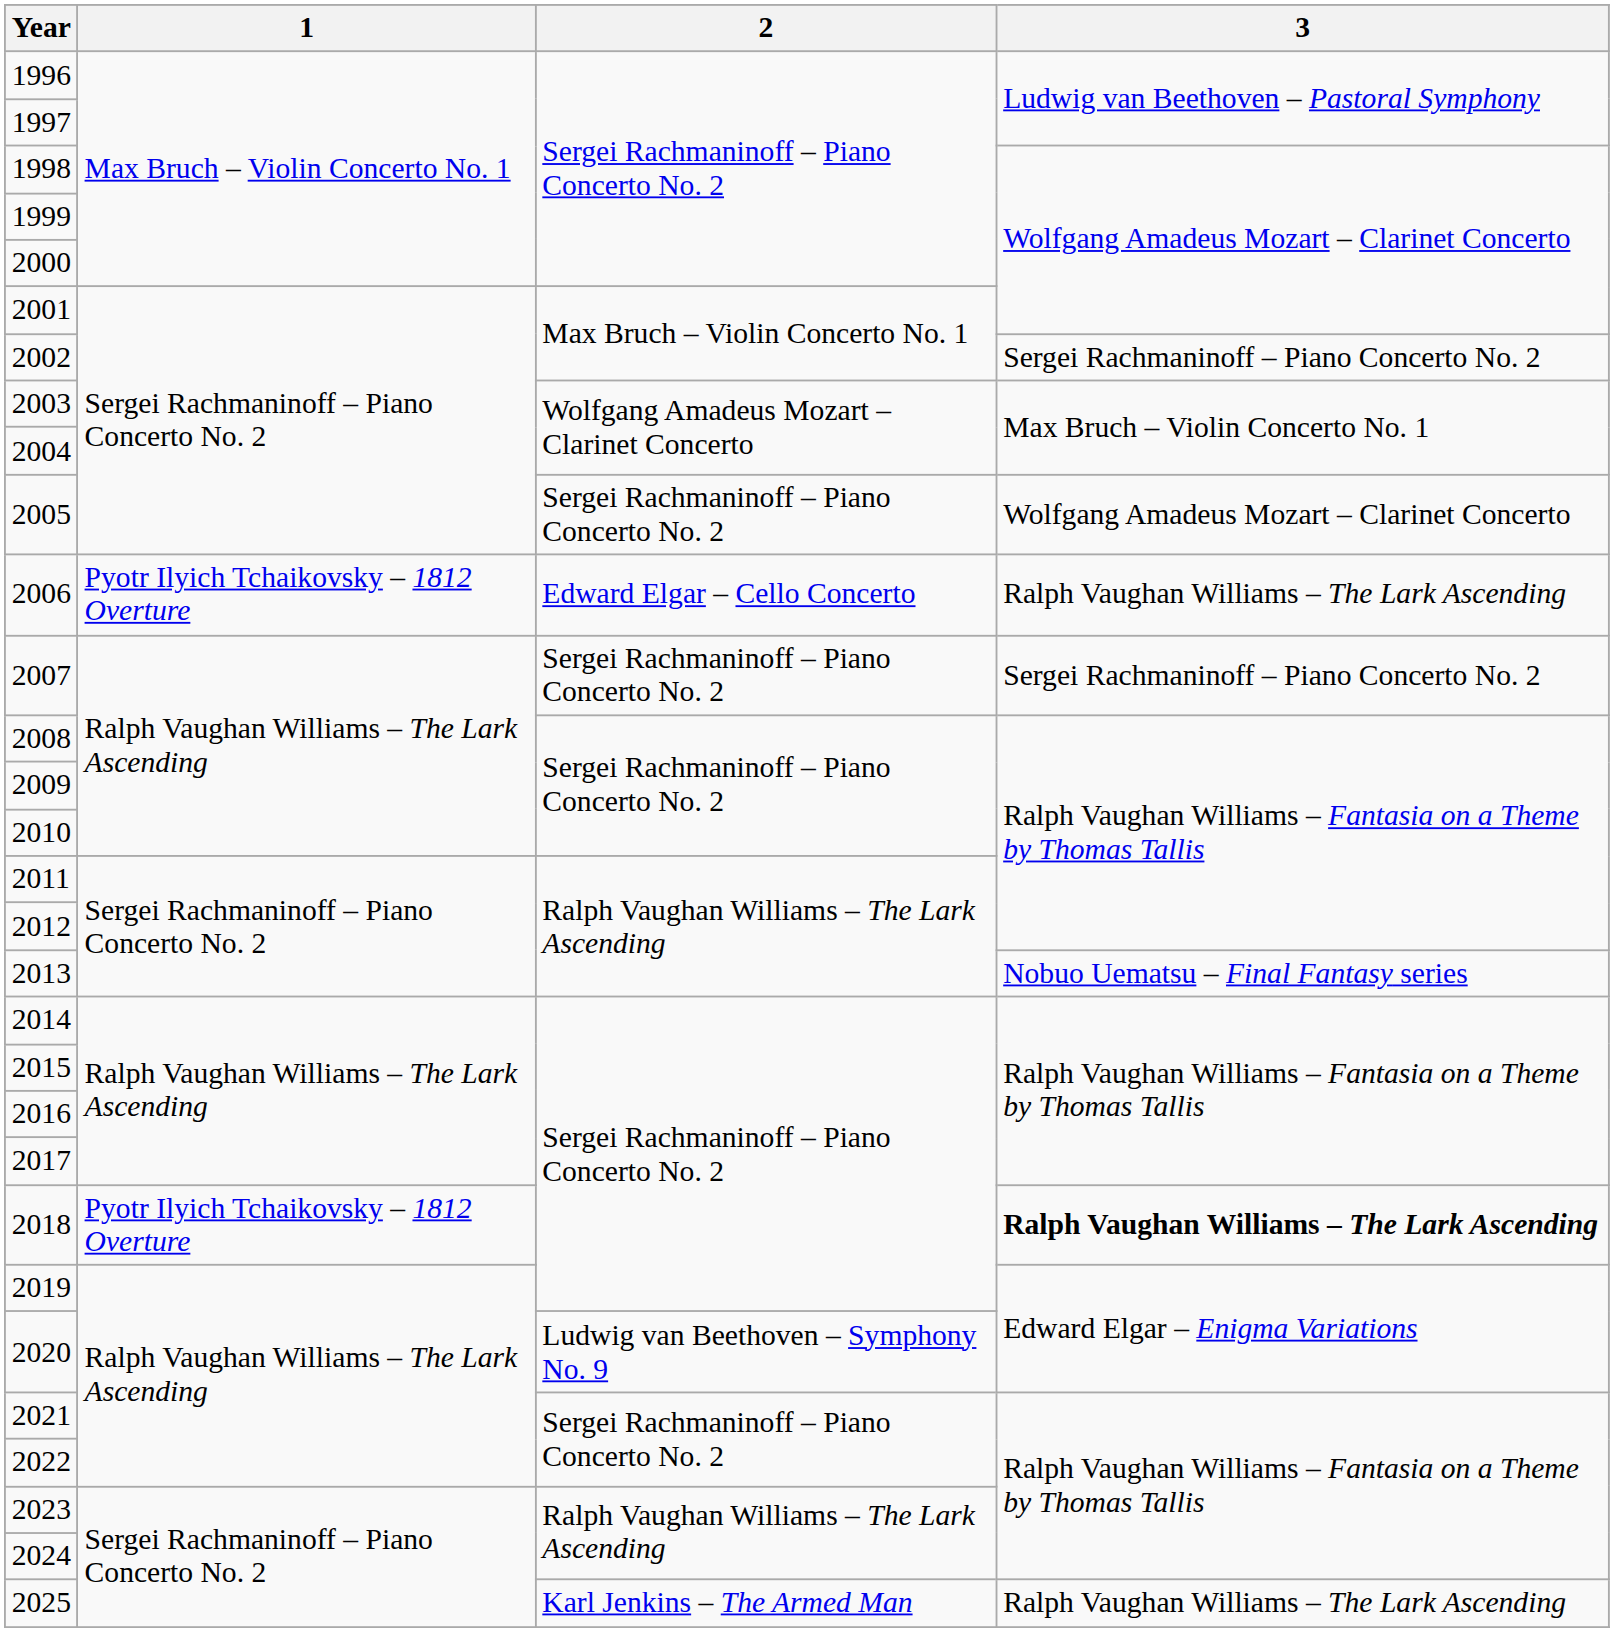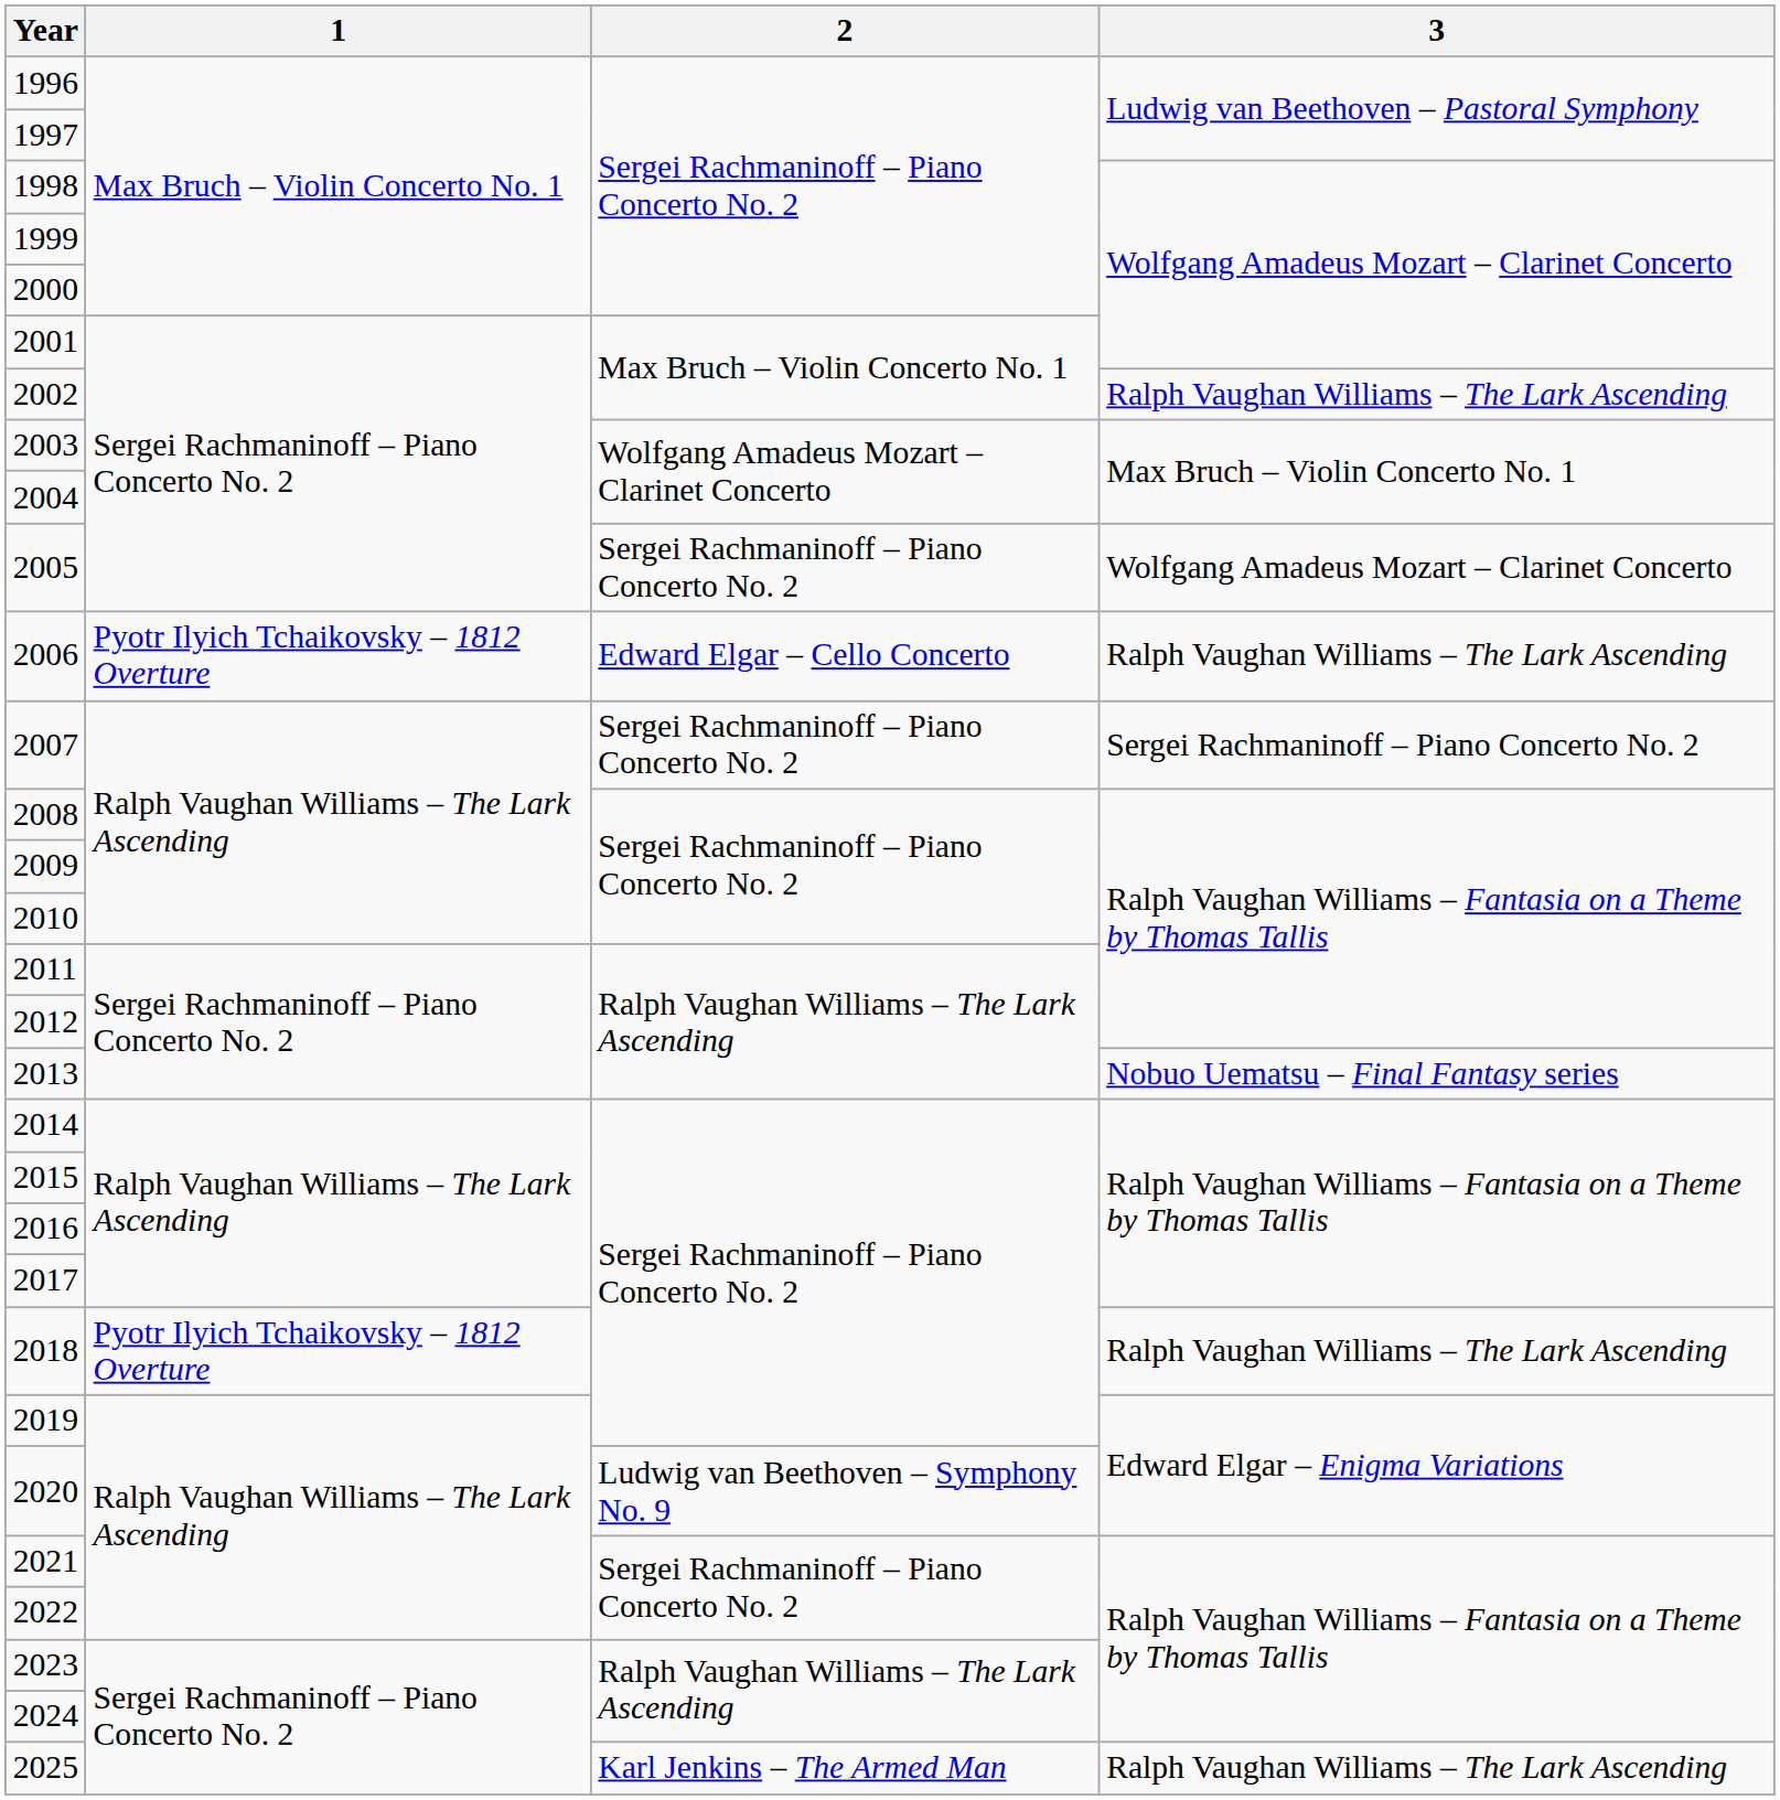 <table class=wikitable>
 <tr>
 <th>Year</th>
 <th>1</th>
 <th>2</th>
 <th>3</th>
 </tr>
 <tr>
 <td>1996</td>
 <td rowspan=5><a href='#'>Max Bruch</a> – <a href='#'>Violin Concerto No. 1</a></td>
 <td rowspan=5><a href='#'>Sergei Rachmaninoff</a> – <a href='#'>Piano Concerto No. 2</a></td>
 <td rowspan=2><a href='#'>Ludwig van Beethoven</a> – <em><a href='#'>Pastoral Symphony</a></em></td>
 </tr>
 <tr>
 <td>1997</td>
 </tr>
 <tr>
 <td>1998</td>
 <td rowspan=4><a href='#'>Wolfgang Amadeus Mozart</a> – <a href='#'>Clarinet Concerto</a></td>
 </tr>
 <tr>
 <td>1999</td>
 </tr>
 <tr>
 <td>2000</td>
 </tr>
 <tr>
 <td>2001</td>
 <td rowspan=5>Sergei Rachmaninoff – Piano Concerto No. 2</td>
 <td rowspan=2>Max Bruch – Violin Concerto No. 1</td>
 </tr>
 <tr>
 <td>2002</td>
-<td>Sergei Rachmaninoff – Piano Concerto No. 2</td>
+<td><a href='#'>Ralph Vaughan Williams</a> – <em><a href='#'>The Lark Ascending</a></em></td>
 </tr>
 <tr>
 <td>2003</td>
 <td rowspan=2>Wolfgang Amadeus Mozart – Clarinet Concerto</td>
 <td rowspan=2>Max Bruch – Violin Concerto No. 1</td>
 </tr>
 <tr>
 <td>2004</td>
 </tr>
 <tr>
 <td>2005</td>
 <td>Sergei Rachmaninoff – Piano Concerto No. 2</td>
 <td>Wolfgang Amadeus Mozart – Clarinet Concerto</td>
 </tr>
 <tr>
 <td>2006</td>
 <td><a href='#'>Pyotr Ilyich Tchaikovsky</a> – <em><a href='#'>1812 Overture</a></em></td>
 <td><a href='#'>Edward Elgar</a> – <a href='#'>Cello Concerto</a></td>
 <td>Ralph Vaughan Williams – <em>The Lark Ascending</em></td>
 </tr>
 <tr>
 <td>2007</td>
 <td rowspan=4>Ralph Vaughan Williams – <em>The Lark Ascending</em></td>
 <td>Sergei Rachmaninoff – Piano Concerto No. 2</td>
 <td>Sergei Rachmaninoff – Piano Concerto No. 2</td>
 </tr>
 <tr>
 <td>2008</td>
 <td rowspan=3>Sergei Rachmaninoff – Piano Concerto No. 2</td>
 <td rowspan=5>Ralph Vaughan Williams – <em><a href='#'>Fantasia on a Theme by Thomas Tallis</a></em></td>
 </tr>
 <tr>
 <td>2009</td>
 </tr>
 <tr>
 <td>2010</td>
 </tr>
 <tr>
 <td>2011</td>
 <td rowspan=3>Sergei Rachmaninoff – Piano Concerto No. 2</td>
 <td rowspan=3>Ralph Vaughan Williams – <em>The Lark Ascending</em></td>
 </tr>
 <tr>
 <td>2012</td>
 </tr>
 <tr>
 <td>2013</td>
 <td><a href='#'>Nobuo Uematsu</a> – <a href='#'><em>Final Fantasy</em> series</a></td>
 </tr>
 <tr>
 <td>2014</td>
 <td rowspan=4>Ralph Vaughan Williams – <em>The Lark Ascending</em></td>
 <td rowspan=6>Sergei Rachmaninoff – Piano Concerto No. 2</td>
 <td rowspan=4>Ralph Vaughan Williams – <em>Fantasia on a Theme by Thomas Tallis</em></td>
 </tr>
 <tr>
 <td>2015</td>
 </tr>
 <tr>
 <td>2016</td>
 </tr>
 <tr>
 <td>2017</td>
 </tr>
 <tr>
 <td>2018</td>
 <td><a href='#'>Pyotr Ilyich Tchaikovsky</a> – <em><a href='#'>1812 Overture</a></em></td>
-<td><strong>Ralph Vaughan Williams – <em>The Lark Ascending</em></strong></td>
+<td>Ralph Vaughan Williams – <em>The Lark Ascending</em></td>
 </tr>
 <tr>
 <td>2019</td>
 <td rowspan=4>Ralph Vaughan Williams – <em>The Lark Ascending</em></td>
 <td rowspan=2>Edward Elgar – <em><a href='#'>Enigma Variations</a></em></td>
 </tr>
 <tr>
 <td>2020</td>
 <td>Ludwig van Beethoven – <a href='#'>Symphony No. 9</a></td>
 </tr>
 <tr>
 <td>2021</td>
 <td rowspan=2>Sergei Rachmaninoff – Piano Concerto No. 2</td>
 <td rowspan=4>Ralph Vaughan Williams – <em>Fantasia on a Theme by Thomas Tallis</em></td>
 </tr>
 <tr>
 <td>2022</td>
 </tr>
 <tr>
 <td>2023</td>
 <td rowspan=3>Sergei Rachmaninoff – Piano Concerto No. 2</td>
 <td rowspan=2>Ralph Vaughan Williams – <em>The Lark Ascending</em></td>
 </tr>
 <tr>
 <td>2024</td>
 </tr>
 <tr>
 <td>2025</td>
 <td><a href='#'>Karl Jenkins</a> – <em><a href='#'>The Armed Man</a></em></td>
 <td>Ralph Vaughan Williams – <em>The Lark Ascending</em></td>
 </tr>
 <tr>
 </tr>
 </table>
